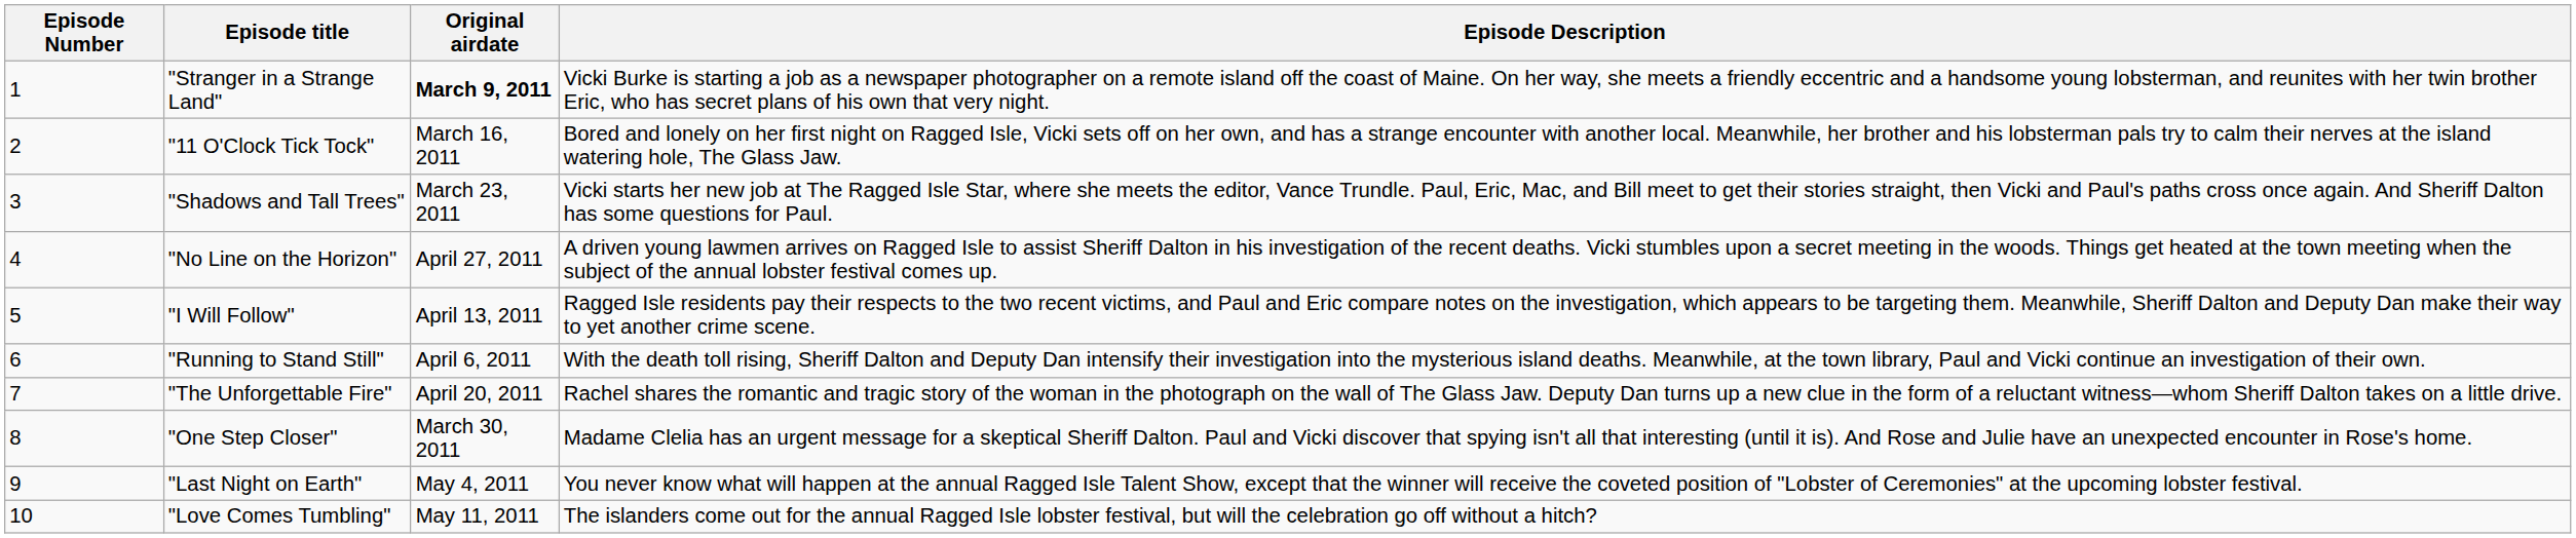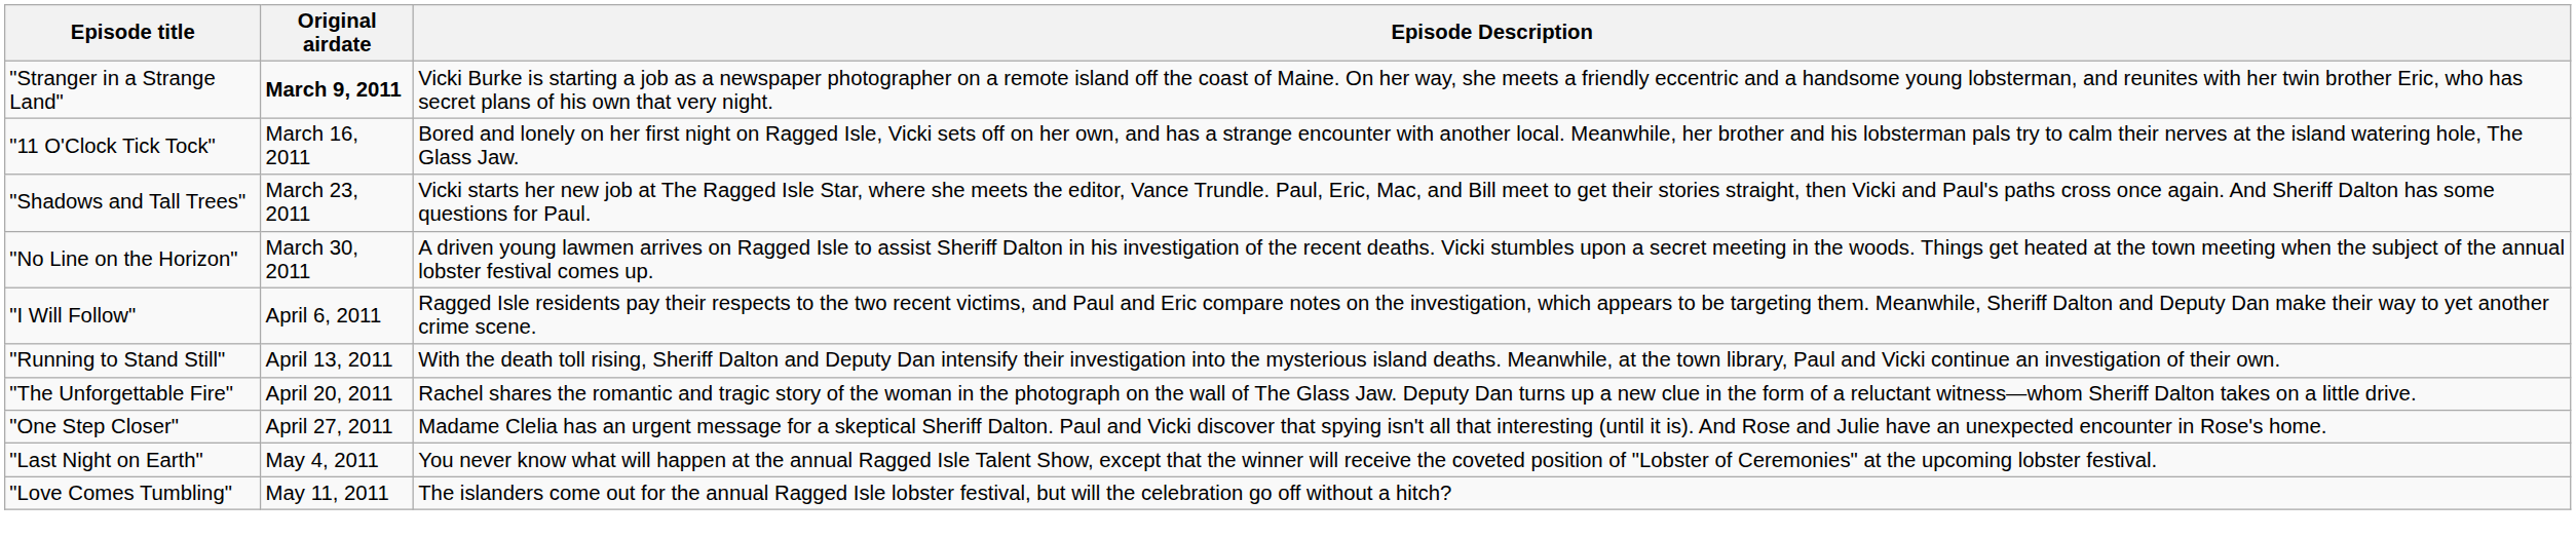 <table class="wikitable">
 <tr>
-<th>Episode Number</th>
 <th>Episode title</th>
 <th>Original airdate</th>
 <th>Episode Description</th>
 </tr>
 <tr>
-<td>1</td>
 <td>"Stranger in a Strange Land"</td>
 <td><strong>March 9, 2011</strong></td>
 <td>Vicki Burke is starting a job as a newspaper photographer on a remote island off the coast of Maine. On her way, she meets a friendly eccentric and a handsome young lobsterman, and reunites with her twin brother Eric, who has secret plans of his own that very night.</td>
 </tr>
 <tr>
-<td>2</td>
 <td>"11 O'Clock Tick Tock"</td>
 <td>March 16, 2011</td>
 <td>Bored and lonely on her first night on Ragged Isle, Vicki sets off on her own, and has a strange encounter with another local. Meanwhile, her brother and his lobsterman pals try to calm their nerves at the island watering hole, The Glass Jaw.</td>
 </tr>
 <tr>
-<td>3</td>
 <td>"Shadows and Tall Trees"</td>
 <td>March 23, 2011</td>
 <td>Vicki starts her new job at The Ragged Isle Star, where she meets the editor, Vance Trundle. Paul, Eric, Mac, and Bill meet to get their stories straight, then Vicki and Paul's paths cross once again. And Sheriff Dalton has some questions for Paul.</td>
 </tr>
 <tr>
-<td>4</td>
 <td>"No Line on the Horizon"</td>
-<td>April 27, 2011</td>
+<td>March 30, 2011</td>
 <td>A driven young lawmen arrives on Ragged Isle to assist Sheriff Dalton in his investigation of the recent deaths. Vicki stumbles upon a secret meeting in the woods. Things get heated at the town meeting when the subject of the annual lobster festival comes up.</td>
 </tr>
 <tr>
-<td>5</td>
 <td>"I Will Follow"</td>
-<td>April 13, 2011</td>
+<td>April 6, 2011</td>
 <td>Ragged Isle residents pay their respects to the two recent victims, and Paul and Eric compare notes on the investigation, which appears to be targeting them. Meanwhile, Sheriff Dalton and Deputy Dan make their way to yet another crime scene.</td>
 </tr>
 <tr>
-<td>6</td>
 <td>"Running to Stand Still"</td>
-<td>April 6, 2011</td>
+<td>April 13, 2011</td>
 <td>With the death toll rising, Sheriff Dalton and Deputy Dan intensify their investigation into the mysterious island deaths. Meanwhile, at the town library, Paul and Vicki continue an investigation of their own.</td>
 </tr>
 <tr>
-<td>7</td>
 <td>"The Unforgettable Fire"</td>
 <td>April 20, 2011</td>
 <td>Rachel shares the romantic and tragic story of the woman in the photograph on the wall of The Glass Jaw. Deputy Dan turns up a new clue in the form of a reluctant witness—whom Sheriff Dalton takes on a little drive.</td>
 </tr>
 <tr>
-<td>8</td>
 <td>"One Step Closer"</td>
-<td>March 30, 2011</td>
+<td>April 27, 2011</td>
 <td>Madame Clelia has an urgent message for a skeptical Sheriff Dalton. Paul and Vicki discover that spying isn't all that interesting (until it is). And Rose and Julie have an unexpected encounter in Rose's home.</td>
 </tr>
 <tr>
-<td>9</td>
 <td>"Last Night on Earth"</td>
 <td>May 4, 2011</td>
 <td>You never know what will happen at the annual Ragged Isle Talent Show, except that the winner will receive the coveted position of "Lobster of Ceremonies" at the upcoming lobster festival.</td>
 </tr>
 <tr>
-<td>10</td>
 <td>"Love Comes Tumbling"</td>
 <td>May 11, 2011</td>
 <td>The islanders come out for the annual Ragged Isle lobster festival, but will the celebration go off without a hitch?</td>
 </tr>
 </table>
